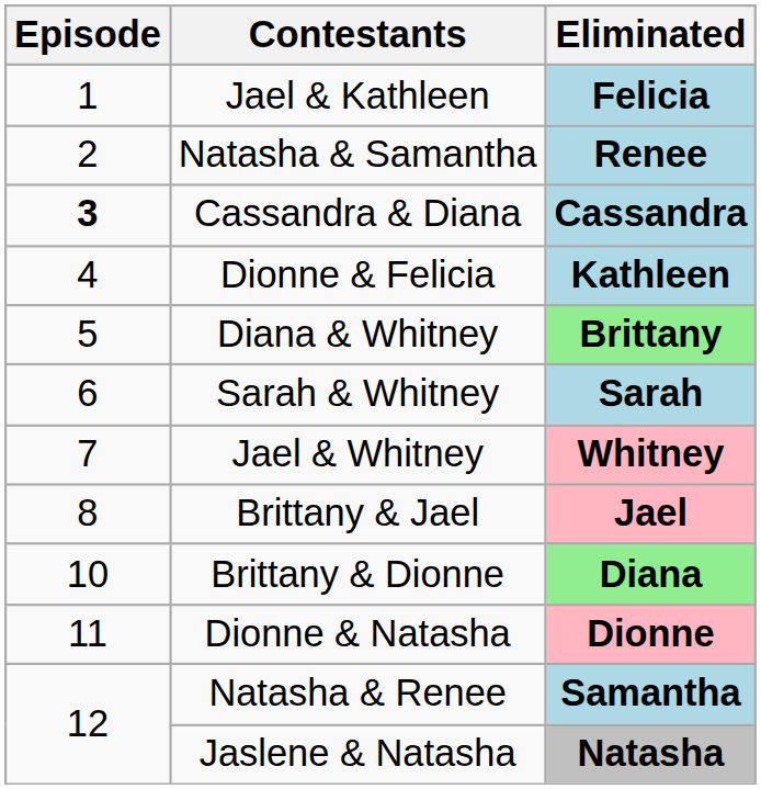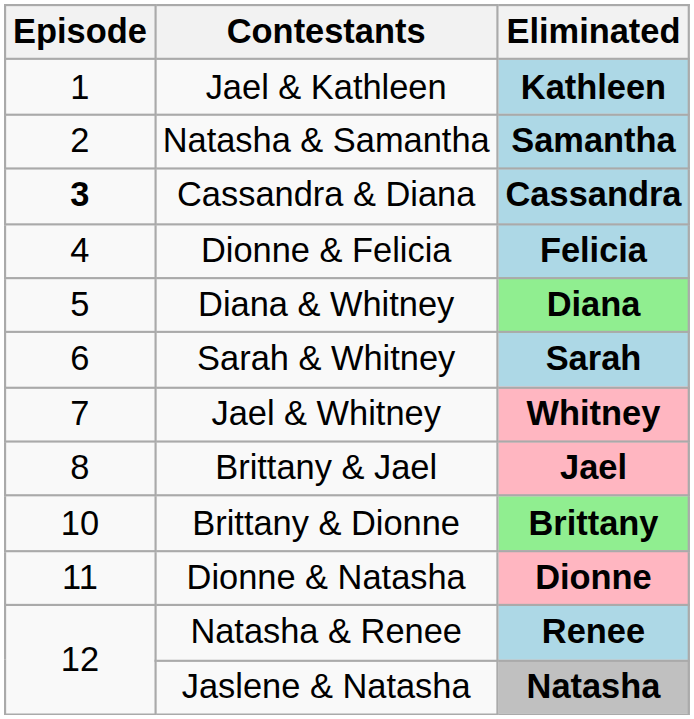 <table class="wikitable" border="2" style="text-align:center">
 <tr>
 <th>Episode</th>
 <th>Contestants</th>
 <th>Eliminated</th>
 </tr>
 <tr>
 <td>1</td>
 <td>Jael & Kathleen</td>
-<td style="background:lightblue"><strong>Felicia</strong></td>
+<td style="background:lightblue"><strong>Kathleen</strong></td>
 </tr>
 <tr>
 <td>2</td>
 <td>Natasha & Samantha</td>
-<td style="background:lightblue"><strong>Renee</strong></td>
+<td style="background:lightblue"><strong>Samantha</strong></td>
 </tr>
 <tr>
 <td><strong>3</strong></td>
 <td>Cassandra & Diana</td>
 <td style="background:lightblue"><strong>Cassandra</strong></td>
 </tr>
 <tr>
 <td>4</td>
 <td>Dionne & Felicia</td>
-<td style="background:lightblue"><strong>Kathleen</strong></td>
+<td style="background:lightblue"><strong>Felicia</strong></td>
 </tr>
 <tr>
 <td>5</td>
 <td>Diana & Whitney</td>
-<td style="background:lightgreen"><strong>Brittany</strong></td>
+<td style="background:lightgreen"><strong>Diana</strong></td>
 </tr>
 <tr>
 <td>6</td>
 <td>Sarah & Whitney</td>
 <td style="background:lightblue"><strong>Sarah</strong></td>
 </tr>
 <tr>
 <td>7</td>
 <td>Jael & Whitney</td>
 <td style="background:lightpink"><strong>Whitney</strong></td>
 </tr>
 <tr>
 <td>8</td>
 <td>Brittany & Jael</td>
 <td style="background:lightpink"><strong>Jael</strong></td>
 </tr>
 <tr>
 <td>10</td>
 <td>Brittany & Dionne</td>
-<td style="background:lightgreen"><strong>Diana</strong></td>
+<td style="background:lightgreen"><strong>Brittany</strong></td>
 </tr>
 <tr>
 <td>11</td>
 <td>Dionne & Natasha</td>
 <td style="background:lightpink"><strong>Dionne</strong></td>
 </tr>
 <tr>
 <td rowspan="2">12</td>
 <td>Natasha & Renee</td>
-<td style="background:lightblue"><strong>Samantha</strong></td>
+<td style="background:lightblue"><strong>Renee</strong></td>
 </tr>
 <tr>
 <td>Jaslene & Natasha</td>
 <td style="background:silver"><strong>Natasha</strong></td>
 </tr>
 </table>
